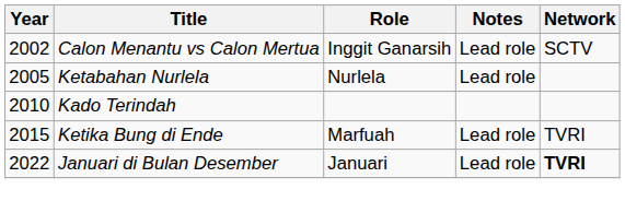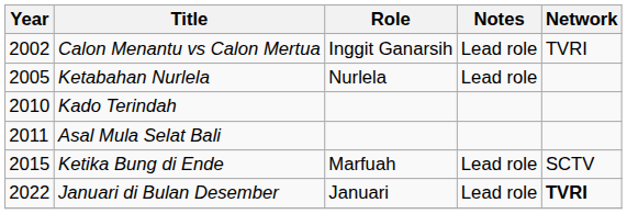 <table class="wikitable">
 <tr>
 <th>Year</th>
 <th>Title</th>
 <th>Role</th>
 <th>Notes</th>
 <th>Network</th>
 </tr>
 <tr>
 <td>2002</td>
 <td><em>Calon Menantu vs Calon Mertua</em></td>
 <td>Inggit Ganarsih</td>
 <td>Lead role</td>
-<td>SCTV</td>
+<td>TVRI</td>
 </tr>
 <tr>
 <td>2005</td>
 <td><em>Ketabahan Nurlela</em></td>
 <td>Nurlela</td>
 <td>Lead role</td>
 <td></td>
 </tr>
 <tr>
 <td>2010</td>
 <td><em>Kado Terindah</em></td>
 <td></td>
 <td></td>
 <td></td>
 </tr>
 <tr>
+<td>2011</td>
+<td><em>Asal Mula Selat Bali</em></td>
+<td></td>
+<td></td>
+<td></td>
+</tr>
+<tr>
 <td>2015</td>
 <td><em>Ketika Bung di Ende</em></td>
 <td>Marfuah</td>
 <td>Lead role</td>
-<td>TVRI</td>
+<td>SCTV</td>
 </tr>
 <tr>
 <td>2022</td>
 <td><em>Januari di Bulan Desember</em></td>
 <td>Januari</td>
 <td>Lead role</td>
 <td><strong>TVRI</strong></td>
 </tr>
 <tr>
 </tr>
 </table>
